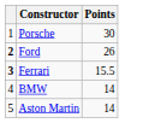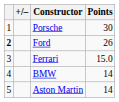 <table class="wikitable" style="font-size: 95%;">
 <tr>
 <th scope="col"></th>
+<th scope="col">+/–</th>
 <th scope="col">Constructor</th>
 <th scope="col">Points</th>
 </tr>
 <tr>
 <td align="center">1</td>
+<td align="left"></td>
 <td> <a href='#'>Porsche</a></td>
 <td align="right">30</td>
 </tr>
 <tr>
 <td align="center"><strong>2</strong></td>
+<td align="left"></td>
 <td> <a href='#'>Ford</a></td>
 <td align="right">26</td>
 </tr>
 <tr>
-<td align="center"><strong>3</strong></td>
+<td align="center">3</td>
+<td align="left"></td>
 <td> <a href='#'>Ferrari</a></td>
-<td align="right">15.5</td>
+<td align="right">15.0</td>
 </tr>
 <tr>
 <td align="center">4</td>
+<td align="left"></td>
 <td> <a href='#'>BMW</a></td>
 <td align="right">14</td>
 </tr>
 <tr>
 <td align="center">5</td>
+<td align="left"></td>
 <td> <a href='#'>Aston Martin</a></td>
 <td align="right">14</td>
 </tr>
 </table>
